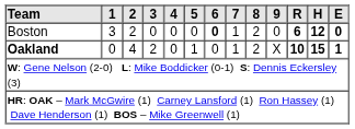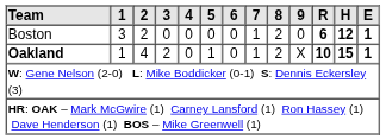 <table border=1 cellspacing=0 width=425 style="margin-left:3em;">
 <tr style="text-align:center; background-color:#e6e6e6;">
 <th align=left width=28%>Team</th>
 <th width=6%>1</th>
 <th width=6%>2</th>
 <th width=6%>3</th>
 <th width=6%>4</th>
 <th width=6%>5</th>
 <th width=6%>6</th>
 <th width=6%>7</th>
 <th width=6%>8</th>
 <th width=6%>9</th>
 <th width=6%>R</th>
 <th width=6%>H</th>
 <th width=6%>E</th>
 </tr>
 <tr style="text-align:center;">
 <td align=left>Boston</td>
 <td>3</td>
 <td>2</td>
 <td>0</td>
 <td>0</td>
 <td>0</td>
-<td><strong>0</strong></td>
+<td>0</td>
 <td>1</td>
 <td>2</td>
 <td>0</td>
 <td><strong>6</strong></td>
 <td><strong>12</strong></td>
-<td><strong>0</strong></td>
+<td><strong>1</strong></td>
 </tr>
 <tr style="text-align:center;">
 <td align=left><strong>Oakland</strong></td>
-<td>0</td>
+<td>1</td>
 <td>4</td>
 <td>2</td>
 <td>0</td>
 <td>1</td>
 <td>0</td>
 <td>1</td>
 <td>2</td>
 <td>X</td>
 <td><strong>10</strong></td>
 <td><strong>15</strong></td>
 <td><strong>1</strong></td>
 </tr>
 <tr style="text-align:left;">
 <td colspan=13><small><strong>W</strong>: <a href='#'>Gene Nelson</a> (2-0)   <strong>L</strong>: <a href='#'>Mike Boddicker</a> (0-1)  <strong>S</strong>: <a href='#'>Dennis Eckersley</a> (3)</small></td>
 </tr>
 <tr style="text-align:left;">
 <td colspan=13><small><strong>HR</strong>: <strong>OAK</strong> – <a href='#'>Mark McGwire</a> (1)  <a href='#'>Carney Lansford</a> (1)  <a href='#'>Ron Hassey</a> (1)  <a href='#'>Dave Henderson</a> (1)  <strong>BOS</strong> – <a href='#'>Mike Greenwell</a> (1)</small></td>
 </tr>
 </table>
